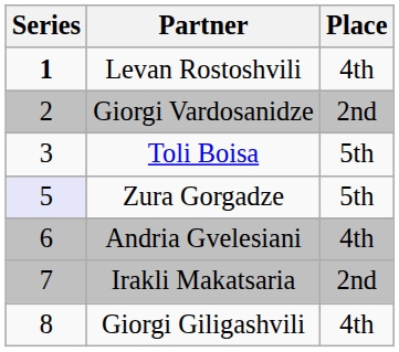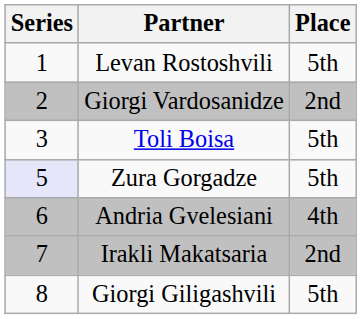 <table class="wikitable sortable" style="margin:auto; text-align:center;">
 <tr>
 <th>Series</th>
 <th>Partner</th>
 <th>Place</th>
 </tr>
 <tr>
-<td><strong>1</strong></td>
+<td>1</td>
 <td>Levan Rostoshvili</td>
-<td>4th</td>
+<td>5th</td>
 </tr>
 <tr bgcolor="silver">
 <td>2</td>
 <td>Giorgi Vardosanidze</td>
 <td>2nd</td>
 </tr>
 <tr>
 <td>3</td>
 <td><a href='#'>Toli Boisa</a></td>
 <td>5th</td>
 </tr>
 <tr>
 <td style="background: lavender;">5</td>
 <td>Zura Gorgadze</td>
 <td>5th</td>
 </tr>
 <tr bgcolor="silver">
 <td>6</td>
 <td>Andria Gvelesiani</td>
 <td>4th</td>
 </tr>
 <tr bgcolor="silver">
 <td>7</td>
 <td>Irakli Makatsaria</td>
 <td>2nd</td>
 </tr>
 <tr>
 <td>8</td>
 <td>Giorgi Giligashvili</td>
-<td>4th</td>
+<td>5th</td>
 </tr>
 </table>
